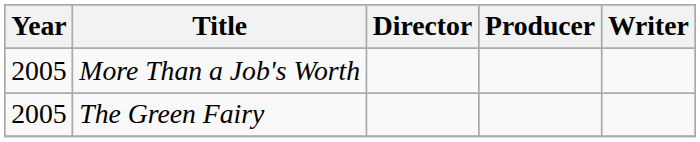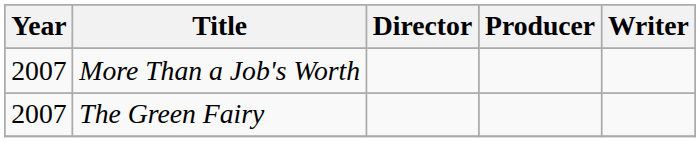 <table class="wikitable ">
 <tr>
 <th>Year</th>
 <th>Title</th>
 <th>Director</th>
 <th>Producer</th>
 <th>Writer</th>
 </tr>
 <tr>
-<td>2005</td>
+<td>2007</td>
 <td><em>More Than a Job's Worth</em></td>
 <td></td>
 <td></td>
 <td></td>
 </tr>
 <tr>
-<td>2005</td>
+<td>2007</td>
 <td><em>The Green Fairy</em></td>
 <td></td>
 <td></td>
 <td></td>
 </tr>
 <tr>
 </tr>
 </table>
